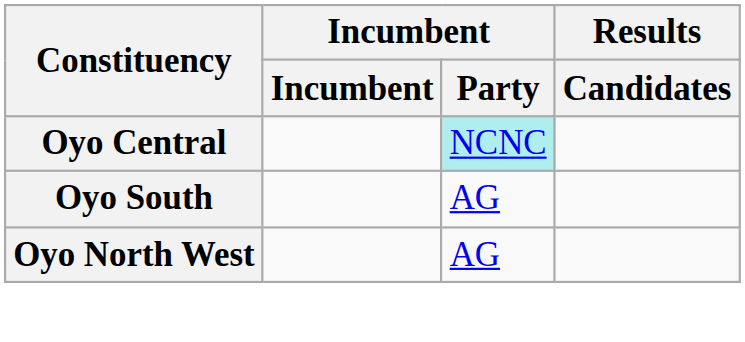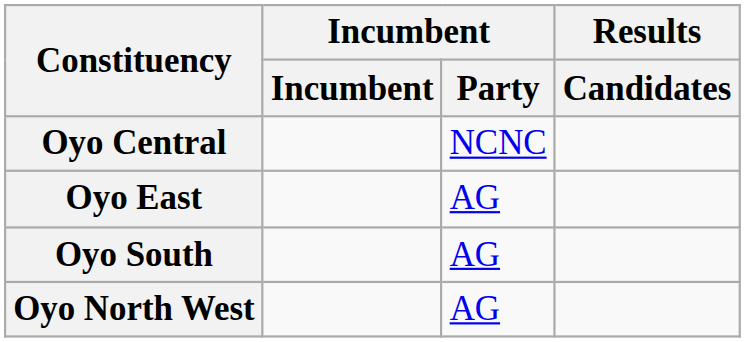 <table class="wikitable sortable">
 <tr>
 <th rowspan="2">Constituency</th>
 <th colspan="2">Incumbent</th>
 <th>Results</th>
 </tr>
 <tr valign="bottom">
 <th>Incumbent</th>
 <th>Party</th>
 <th>Candidates</th>
 </tr>
 <tr>
 <th>Oyo Central</th>
 <td></td>
-<td style="background: paleturquoise;"><a href='#'>NCNC</a></td>
+<td><a href='#'>NCNC</a></td>
+<td nowrap=""></td>
+</tr>
+<tr>
+<th>Oyo East</th>
+<td></td>
+<td><a href='#'>AG</a></td>
 <td nowrap=""></td>
 </tr>
 <tr>
 <th>Oyo South</th>
 <td></td>
 <td><a href='#'>AG</a></td>
 <td nowrap=""></td>
 </tr>
 <tr>
 <th>Oyo North West</th>
 <td></td>
 <td><a href='#'>AG</a></td>
 <td nowrap=""></td>
 </tr>
 </table>
